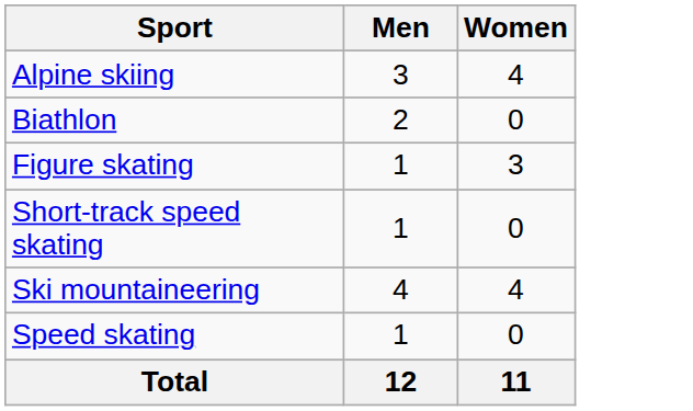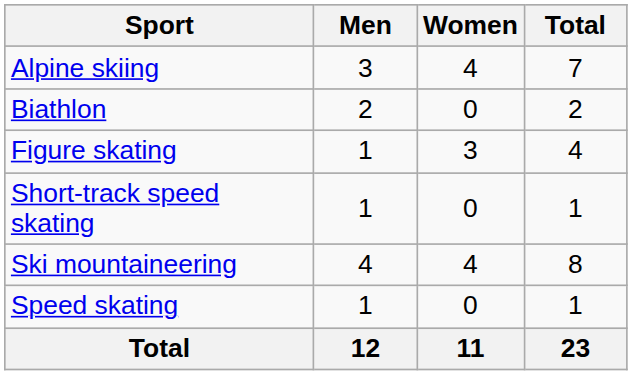 <table class="wikitable sortable" style="text-align:center;">
 <tr>
 <th width=180>Sport</th>
 <th width=55>Men</th>
 <th width=55>Women</th>
+<th width=55>Total</th>
 </tr>
 <tr>
 <td align=left><a href='#'>Alpine skiing</a></td>
 <td>3</td>
 <td>4</td>
+<td>7</td>
 </tr>
 <tr>
 <td align=left><a href='#'>Biathlon</a></td>
 <td>2</td>
 <td>0</td>
+<td>2</td>
 </tr>
 <tr>
 <td align=left><a href='#'>Figure skating</a></td>
 <td>1</td>
 <td>3</td>
+<td>4</td>
 </tr>
 <tr>
 <td align=left><a href='#'>Short-track speed skating</a></td>
 <td>1</td>
 <td>0</td>
+<td>1</td>
 </tr>
 <tr>
 <td align=left><a href='#'>Ski mountaineering</a></td>
 <td>4</td>
 <td>4</td>
+<td>8</td>
 </tr>
 <tr>
 <td align=left><a href='#'>Speed skating</a></td>
 <td>1</td>
 <td>0</td>
+<td>1</td>
 </tr>
 <tr>
 <th>Total</th>
 <th>12</th>
 <th>11</th>
+<th>23</th>
 </tr>
 </table>
